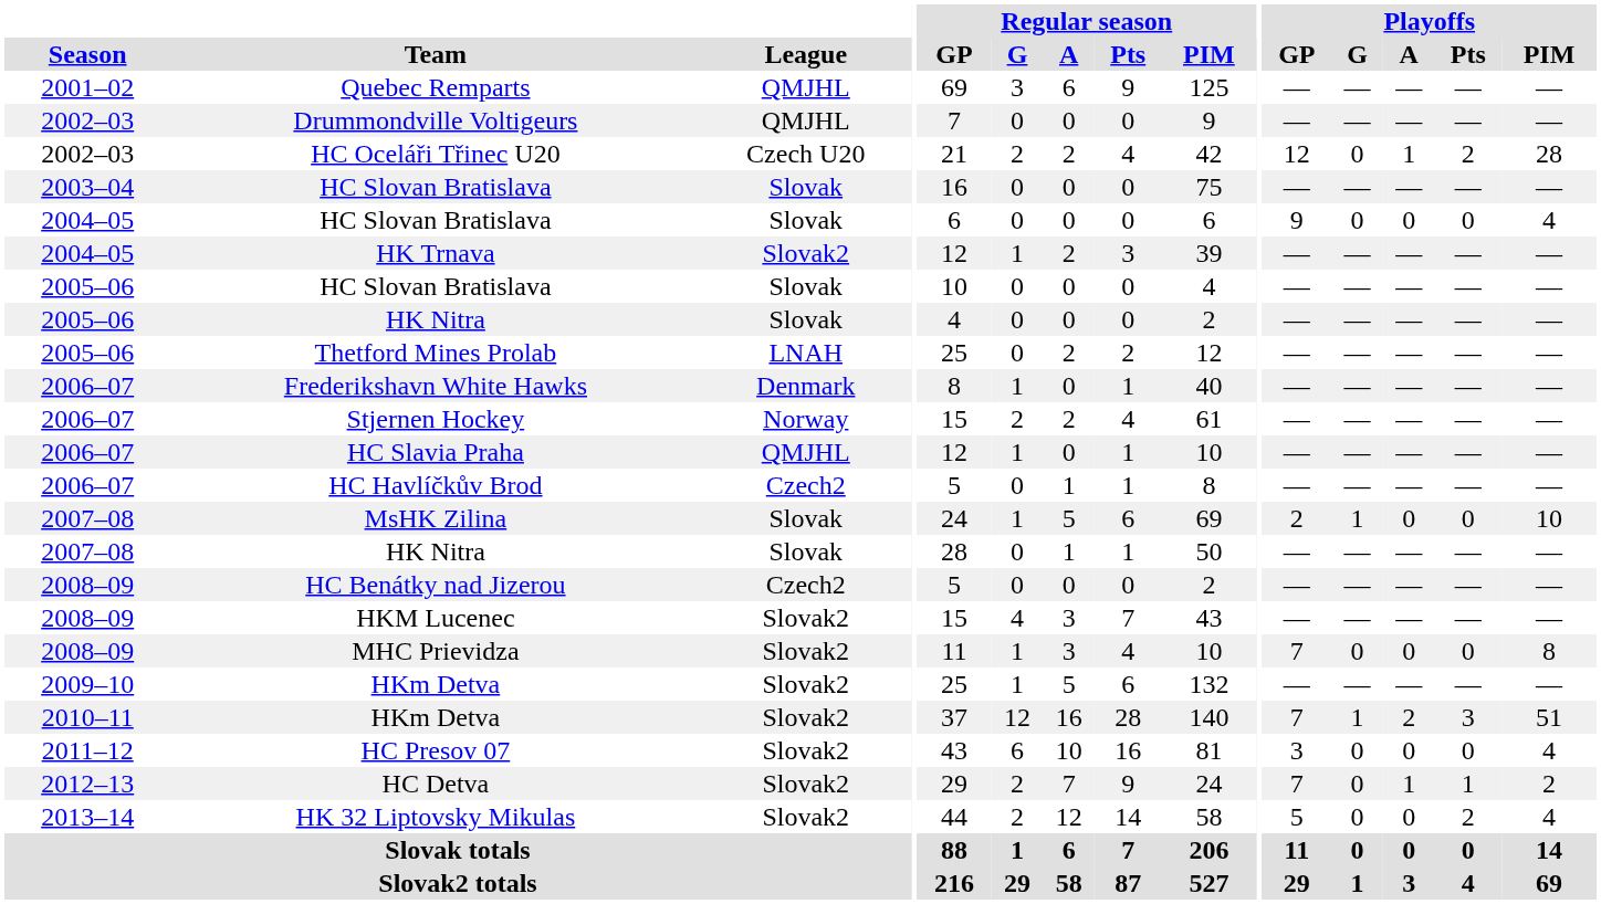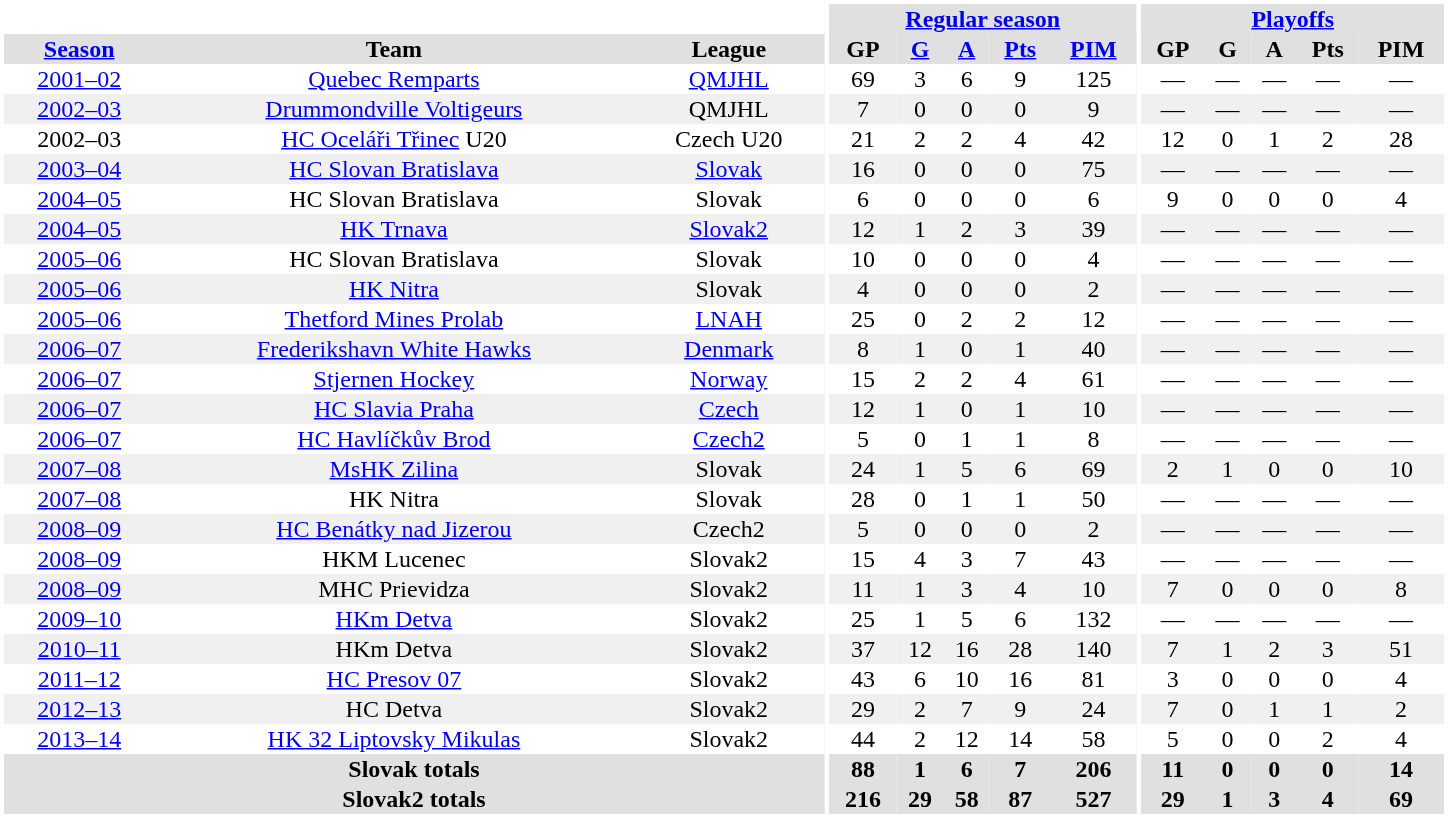 <table border="0" cellpadding="1" cellspacing="0" style="text-align:center; width:60em">
 <tr bgcolor="#e0e0e0">
 <th colspan="3" bgcolor="#ffffff"></th>
 <th rowspan="99" bgcolor="#ffffff"></th>
 <th colspan="5"><a href='#'>Regular season</a></th>
 <th rowspan="99" bgcolor="#ffffff"></th>
 <th colspan="5"><a href='#'>Playoffs</a></th>
 </tr>
 <tr bgcolor="#e0e0e0">
 <th><a href='#'>Season</a></th>
 <th>Team</th>
 <th>League</th>
 <th>GP</th>
 <th><a href='#'>G</a></th>
 <th><a href='#'>A</a></th>
 <th><a href='#'>Pts</a></th>
 <th><a href='#'>PIM</a></th>
 <th>GP</th>
 <th>G</th>
 <th>A</th>
 <th>Pts</th>
 <th>PIM</th>
 </tr>
 <tr>
 <td><a href='#'>2001–02</a></td>
 <td><a href='#'>Quebec Remparts</a></td>
 <td><a href='#'>QMJHL</a></td>
 <td>69</td>
 <td>3</td>
 <td>6</td>
 <td>9</td>
 <td>125</td>
 <td>—</td>
 <td>—</td>
 <td>—</td>
 <td>—</td>
 <td>—</td>
 </tr>
 <tr bgcolor="#f0f0f0">
 <td><a href='#'>2002–03</a></td>
 <td><a href='#'>Drummondville Voltigeurs</a></td>
 <td>QMJHL</td>
 <td>7</td>
 <td>0</td>
 <td>0</td>
 <td>0</td>
 <td>9</td>
 <td>—</td>
 <td>—</td>
 <td>—</td>
 <td>—</td>
 <td>—</td>
 </tr>
 <tr>
 <td>2002–03</td>
 <td><a href='#'>HC Oceláři Třinec</a> U20</td>
 <td>Czech U20</td>
 <td>21</td>
 <td>2</td>
 <td>2</td>
 <td>4</td>
 <td>42</td>
 <td>12</td>
 <td>0</td>
 <td>1</td>
 <td>2</td>
 <td>28</td>
 </tr>
 <tr bgcolor="#f0f0f0">
 <td><a href='#'>2003–04</a></td>
 <td><a href='#'>HC Slovan Bratislava</a></td>
 <td><a href='#'>Slovak</a></td>
 <td>16</td>
 <td>0</td>
 <td>0</td>
 <td>0</td>
 <td>75</td>
 <td>—</td>
 <td>—</td>
 <td>—</td>
 <td>—</td>
 <td>—</td>
 </tr>
 <tr>
 <td><a href='#'>2004–05</a></td>
 <td>HC Slovan Bratislava</td>
 <td>Slovak</td>
 <td>6</td>
 <td>0</td>
 <td>0</td>
 <td>0</td>
 <td>6</td>
 <td>9</td>
 <td>0</td>
 <td>0</td>
 <td>0</td>
 <td>4</td>
 </tr>
 <tr bgcolor="#f0f0f0">
 <td><a href='#'>2004–05</a></td>
 <td><a href='#'>HK Trnava</a></td>
 <td><a href='#'>Slovak2</a></td>
 <td>12</td>
 <td>1</td>
 <td>2</td>
 <td>3</td>
 <td>39</td>
 <td>—</td>
 <td>—</td>
 <td>—</td>
 <td>—</td>
 <td>—</td>
 </tr>
 <tr>
 <td><a href='#'>2005–06</a></td>
 <td>HC Slovan Bratislava</td>
 <td>Slovak</td>
 <td>10</td>
 <td>0</td>
 <td>0</td>
 <td>0</td>
 <td>4</td>
 <td>—</td>
 <td>—</td>
 <td>—</td>
 <td>—</td>
 <td>—</td>
 </tr>
 <tr bgcolor="#f0f0f0">
 <td><a href='#'>2005–06</a></td>
 <td><a href='#'>HK Nitra</a></td>
 <td>Slovak</td>
 <td>4</td>
 <td>0</td>
 <td>0</td>
 <td>0</td>
 <td>2</td>
 <td>—</td>
 <td>—</td>
 <td>—</td>
 <td>—</td>
 <td>—</td>
 </tr>
 <tr>
 <td><a href='#'>2005–06</a></td>
 <td><a href='#'>Thetford Mines Prolab</a></td>
 <td><a href='#'>LNAH</a></td>
 <td>25</td>
 <td>0</td>
 <td>2</td>
 <td>2</td>
 <td>12</td>
 <td>—</td>
 <td>—</td>
 <td>—</td>
 <td>—</td>
 <td>—</td>
 </tr>
 <tr bgcolor="#f0f0f0">
 <td><a href='#'>2006–07</a></td>
 <td><a href='#'>Frederikshavn White Hawks</a></td>
 <td><a href='#'>Denmark</a></td>
 <td>8</td>
 <td>1</td>
 <td>0</td>
 <td>1</td>
 <td>40</td>
 <td>—</td>
 <td>—</td>
 <td>—</td>
 <td>—</td>
 <td>—</td>
 </tr>
 <tr>
 <td><a href='#'>2006–07</a></td>
 <td><a href='#'>Stjernen Hockey</a></td>
 <td><a href='#'>Norway</a></td>
 <td>15</td>
 <td>2</td>
 <td>2</td>
 <td>4</td>
 <td>61</td>
 <td>—</td>
 <td>—</td>
 <td>—</td>
 <td>—</td>
 <td>—</td>
 </tr>
 <tr bgcolor="#f0f0f0">
 <td><a href='#'>2006–07</a></td>
 <td><a href='#'>HC Slavia Praha</a></td>
-<td><a href='#'>QMJHL</a></td>
+<td><a href='#'>Czech</a></td>
 <td>12</td>
 <td>1</td>
 <td>0</td>
 <td>1</td>
 <td>10</td>
 <td>—</td>
 <td>—</td>
 <td>—</td>
 <td>—</td>
 <td>—</td>
 </tr>
 <tr>
 <td><a href='#'>2006–07</a></td>
 <td><a href='#'>HC Havlíčkův Brod</a></td>
 <td><a href='#'>Czech2</a></td>
 <td>5</td>
 <td>0</td>
 <td>1</td>
 <td>1</td>
 <td>8</td>
 <td>—</td>
 <td>—</td>
 <td>—</td>
 <td>—</td>
 <td>—</td>
 </tr>
 <tr bgcolor="#f0f0f0">
 <td><a href='#'>2007–08</a></td>
 <td><a href='#'>MsHK Zilina</a></td>
 <td>Slovak</td>
 <td>24</td>
 <td>1</td>
 <td>5</td>
 <td>6</td>
 <td>69</td>
 <td>2</td>
 <td>1</td>
 <td>0</td>
 <td>0</td>
 <td>10</td>
 </tr>
 <tr>
 <td><a href='#'>2007–08</a></td>
 <td>HK Nitra</td>
 <td>Slovak</td>
 <td>28</td>
 <td>0</td>
 <td>1</td>
 <td>1</td>
 <td>50</td>
 <td>—</td>
 <td>—</td>
 <td>—</td>
 <td>—</td>
 <td>—</td>
 </tr>
 <tr bgcolor="#f0f0f0">
 <td><a href='#'>2008–09</a></td>
 <td><a href='#'>HC Benátky nad Jizerou</a></td>
 <td>Czech2</td>
 <td>5</td>
 <td>0</td>
 <td>0</td>
 <td>0</td>
 <td>2</td>
 <td>—</td>
 <td>—</td>
 <td>—</td>
 <td>—</td>
 <td>—</td>
 </tr>
 <tr>
 <td><a href='#'>2008–09</a></td>
 <td>HKM Lucenec</td>
 <td>Slovak2</td>
 <td>15</td>
 <td>4</td>
 <td>3</td>
 <td>7</td>
 <td>43</td>
 <td>—</td>
 <td>—</td>
 <td>—</td>
 <td>—</td>
 <td>—</td>
 </tr>
 <tr bgcolor="#f0f0f0">
 <td><a href='#'>2008–09</a></td>
 <td>MHC Prievidza</td>
 <td>Slovak2</td>
 <td>11</td>
 <td>1</td>
 <td>3</td>
 <td>4</td>
 <td>10</td>
 <td>7</td>
 <td>0</td>
 <td>0</td>
 <td>0</td>
 <td>8</td>
 </tr>
 <tr>
 <td><a href='#'>2009–10</a></td>
 <td><a href='#'>HKm Detva</a></td>
 <td>Slovak2</td>
 <td>25</td>
 <td>1</td>
 <td>5</td>
 <td>6</td>
 <td>132</td>
 <td>—</td>
 <td>—</td>
 <td>—</td>
 <td>—</td>
 <td>—</td>
 </tr>
 <tr bgcolor="#f0f0f0">
 <td><a href='#'>2010–11</a></td>
 <td>HKm Detva</td>
 <td>Slovak2</td>
 <td>37</td>
 <td>12</td>
 <td>16</td>
 <td>28</td>
 <td>140</td>
 <td>7</td>
 <td>1</td>
 <td>2</td>
 <td>3</td>
 <td>51</td>
 </tr>
 <tr>
 <td><a href='#'>2011–12</a></td>
 <td><a href='#'>HC Presov 07</a></td>
 <td>Slovak2</td>
 <td>43</td>
 <td>6</td>
 <td>10</td>
 <td>16</td>
 <td>81</td>
 <td>3</td>
 <td>0</td>
 <td>0</td>
 <td>0</td>
 <td>4</td>
 </tr>
 <tr bgcolor="#f0f0f0">
 <td><a href='#'>2012–13</a></td>
 <td>HC Detva</td>
 <td>Slovak2</td>
 <td>29</td>
 <td>2</td>
 <td>7</td>
 <td>9</td>
 <td>24</td>
 <td>7</td>
 <td>0</td>
 <td>1</td>
 <td>1</td>
 <td>2</td>
 </tr>
 <tr>
 <td><a href='#'>2013–14</a></td>
 <td><a href='#'>HK 32 Liptovsky Mikulas</a></td>
 <td>Slovak2</td>
 <td>44</td>
 <td>2</td>
 <td>12</td>
 <td>14</td>
 <td>58</td>
 <td>5</td>
 <td>0</td>
 <td>0</td>
 <td>2</td>
 <td>4</td>
 </tr>
 <tr>
 </tr>
 <tr ALIGN="center" bgcolor="#e0e0e0">
 <th colspan="3">Slovak totals</th>
 <th ALIGN="center">88</th>
 <th ALIGN="center">1</th>
 <th ALIGN="center">6</th>
 <th ALIGN="center">7</th>
 <th ALIGN="center">206</th>
 <th ALIGN="center">11</th>
 <th ALIGN="center">0</th>
 <th ALIGN="center">0</th>
 <th ALIGN="center">0</th>
 <th ALIGN="center">14</th>
 </tr>
 <tr>
 </tr>
 <tr ALIGN="center" bgcolor="#e0e0e0">
 <th colspan="3">Slovak2 totals</th>
 <th ALIGN="center">216</th>
 <th ALIGN="center">29</th>
 <th ALIGN="center">58</th>
 <th ALIGN="center">87</th>
 <th ALIGN="center">527</th>
 <th ALIGN="center">29</th>
 <th ALIGN="center">1</th>
 <th ALIGN="center">3</th>
 <th ALIGN="center">4</th>
 <th ALIGN="center">69</th>
 </tr>
 </table>
